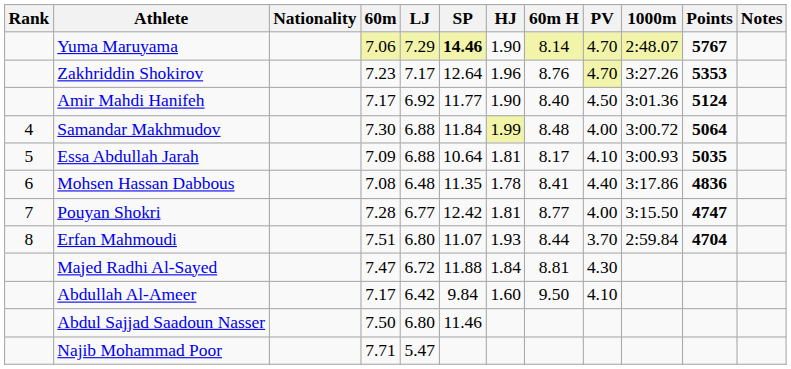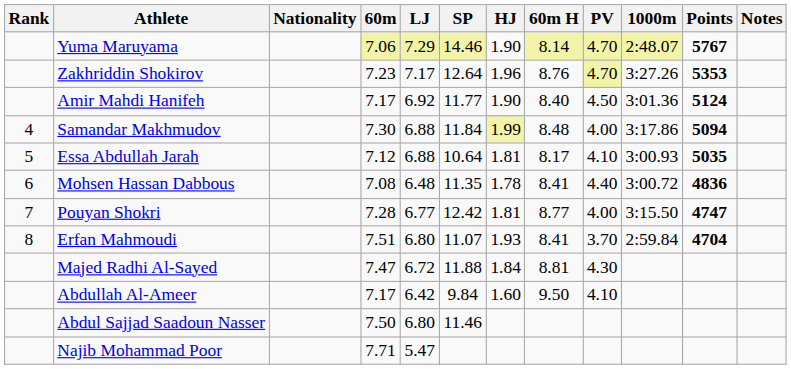 <table class="wikitable sortable" style=" text-align:center">
 <tr>
 <th>Rank</th>
 <th>Athlete</th>
 <th>Nationality</th>
 <th>60m</th>
 <th>LJ</th>
 <th>SP</th>
 <th>HJ</th>
 <th>60m H</th>
 <th>PV</th>
 <th>1000m</th>
 <th>Points</th>
 <th>Notes</th>
 </tr>
 <tr>
 <td></td>
 <td align=left><a href='#'>Yuma Maruyama</a></td>
 <td align=left></td>
 <td bgcolor=#F2F5A9>7.06</td>
 <td bgcolor=#F2F5A9>7.29</td>
-<td bgcolor=#F2F5A9><strong>14.46</strong></td>
+<td bgcolor=#F2F5A9>14.46</td>
 <td>1.90</td>
 <td bgcolor=#F2F5A9>8.14</td>
 <td bgcolor=#F2F5A9>4.70</td>
 <td bgcolor=#F2F5A9>2:48.07</td>
 <td><strong>5767</strong></td>
 <td></td>
 </tr>
 <tr>
 <td></td>
 <td align=left><a href='#'>Zakhriddin Shokirov</a></td>
 <td align=left></td>
 <td>7.23</td>
 <td>7.17</td>
 <td>12.64</td>
 <td>1.96</td>
 <td>8.76</td>
 <td bgcolor=#F2F5A9>4.70</td>
 <td>3:27.26</td>
 <td><strong>5353</strong></td>
 <td></td>
 </tr>
 <tr>
 <td></td>
 <td align=left><a href='#'>Amir Mahdi Hanifeh</a></td>
 <td align=left></td>
 <td>7.17</td>
 <td>6.92</td>
 <td>11.77</td>
 <td>1.90</td>
 <td>8.40</td>
 <td>4.50</td>
 <td>3:01.36</td>
 <td><strong>5124</strong></td>
 <td></td>
 </tr>
 <tr>
 <td>4</td>
 <td align=left><a href='#'>Samandar Makhmudov</a></td>
 <td align=left></td>
 <td>7.30</td>
 <td>6.88</td>
 <td>11.84</td>
 <td bgcolor=#F2F5A9>1.99</td>
 <td>8.48</td>
 <td>4.00</td>
-<td>3:00.72</td>
-<td><strong>5064</strong></td>
+<td>3:17.86</td>
+<td><strong>5094</strong></td>
 <td></td>
 </tr>
 <tr>
 <td>5</td>
 <td align=left><a href='#'>Essa Abdullah Jarah</a></td>
 <td align=left></td>
-<td>7.09</td>
+<td>7.12</td>
 <td>6.88</td>
 <td>10.64</td>
 <td>1.81</td>
 <td>8.17</td>
 <td>4.10</td>
 <td>3:00.93</td>
 <td><strong>5035</strong></td>
 <td></td>
 </tr>
 <tr>
 <td>6</td>
 <td align=left><a href='#'>Mohsen Hassan Dabbous</a></td>
 <td align=left></td>
 <td>7.08</td>
 <td>6.48</td>
 <td>11.35</td>
 <td>1.78</td>
 <td>8.41</td>
 <td>4.40</td>
-<td>3:17.86</td>
+<td>3:00.72</td>
 <td><strong>4836</strong></td>
 <td></td>
 </tr>
 <tr>
 <td>7</td>
 <td align=left><a href='#'>Pouyan Shokri</a></td>
 <td align=left></td>
 <td>7.28</td>
 <td>6.77</td>
 <td>12.42</td>
 <td>1.81</td>
 <td>8.77</td>
 <td>4.00</td>
 <td>3:15.50</td>
 <td><strong>4747</strong></td>
 <td></td>
 </tr>
 <tr>
 <td>8</td>
 <td align=left><a href='#'>Erfan Mahmoudi</a></td>
 <td align=left></td>
 <td>7.51</td>
 <td>6.80</td>
 <td>11.07</td>
 <td>1.93</td>
-<td>8.44</td>
+<td>8.41</td>
 <td>3.70</td>
 <td>2:59.84</td>
 <td><strong>4704</strong></td>
 <td></td>
 </tr>
 <tr>
 <td></td>
 <td align=left><a href='#'>Majed Radhi Al-Sayed</a></td>
 <td align=left></td>
 <td>7.47</td>
 <td>6.72</td>
 <td>11.88</td>
 <td>1.84</td>
 <td>8.81</td>
 <td>4.30</td>
 <td></td>
 <td><strong></strong></td>
 <td></td>
 </tr>
 <tr>
 <td></td>
 <td align=left><a href='#'>Abdullah Al-Ameer</a></td>
 <td align=left></td>
 <td>7.17</td>
 <td>6.42</td>
 <td>9.84</td>
 <td>1.60</td>
 <td>9.50</td>
 <td>4.10</td>
 <td></td>
 <td><strong></strong></td>
 <td></td>
 </tr>
 <tr>
 <td></td>
 <td align=left><a href='#'>Abdul Sajjad Saadoun Nasser</a></td>
 <td align=left></td>
 <td>7.50</td>
 <td>6.80</td>
 <td>11.46</td>
 <td></td>
 <td></td>
 <td></td>
 <td></td>
 <td><strong></strong></td>
 <td></td>
 </tr>
 <tr>
 <td></td>
 <td align=left><a href='#'>Najib Mohammad Poor</a></td>
 <td align=left></td>
 <td>7.71</td>
 <td>5.47</td>
 <td></td>
 <td></td>
 <td></td>
 <td></td>
 <td></td>
 <td><strong></strong></td>
 <td></td>
 </tr>
 </table>
